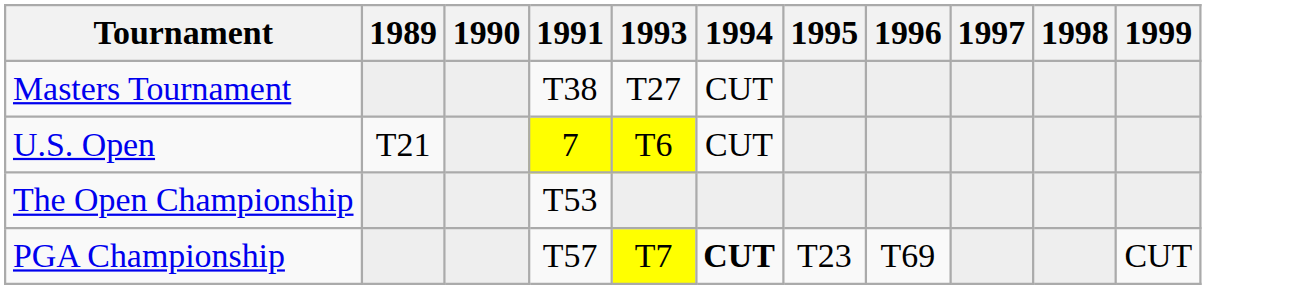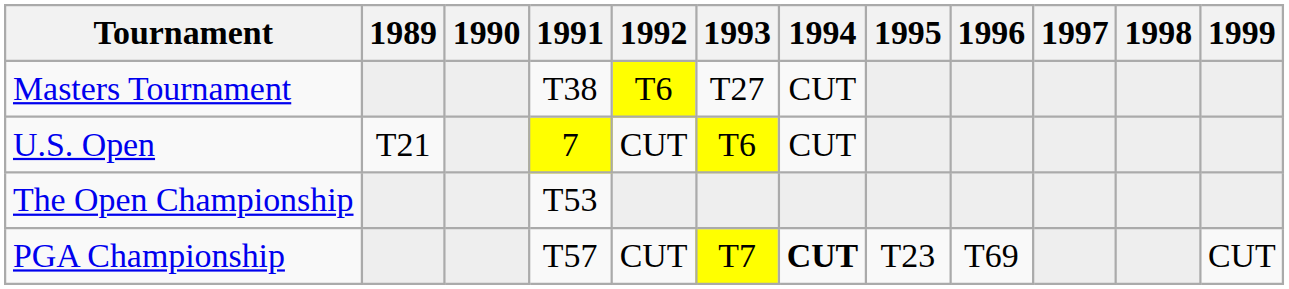 <table class="wikitable" style="font-size:95%;text-align:center;">
 <tr>
 <th>Tournament</th>
 <th>1989</th>
 <th>1990</th>
 <th>1991</th>
+<th>1992</th>
 <th>1993</th>
 <th>1994</th>
 <th>1995</th>
 <th>1996</th>
 <th>1997</th>
 <th>1998</th>
 <th>1999</th>
 </tr>
 <tr>
 <td align=left><a href='#'>Masters Tournament</a></td>
 <td style="background:#eeeeee;"></td>
 <td style="background:#eeeeee;"></td>
 <td>T38</td>
+<td style="background:yellow;">T6</td>
 <td>T27</td>
 <td>CUT</td>
 <td style="background:#eeeeee;"></td>
 <td style="background:#eeeeee;"></td>
 <td style="background:#eeeeee;"></td>
 <td style="background:#eeeeee;"></td>
 <td style="background:#eeeeee;"></td>
 </tr>
 <tr>
 <td align=left><a href='#'>U.S. Open</a></td>
 <td>T21</td>
 <td style="background:#eeeeee;"></td>
 <td style="background:yellow;">7</td>
+<td>CUT</td>
 <td style="background:yellow;">T6</td>
 <td>CUT</td>
 <td style="background:#eeeeee;"></td>
 <td style="background:#eeeeee;"></td>
 <td style="background:#eeeeee;"></td>
 <td style="background:#eeeeee;"></td>
 <td style="background:#eeeeee;"></td>
 </tr>
 <tr>
 <td align=left><a href='#'>The Open Championship</a></td>
 <td style="background:#eeeeee;"></td>
 <td style="background:#eeeeee;"></td>
 <td>T53</td>
 <td style="background:#eeeeee;"></td>
 <td style="background:#eeeeee;"></td>
 <td style="background:#eeeeee;"></td>
 <td style="background:#eeeeee;"></td>
 <td style="background:#eeeeee;"></td>
 <td style="background:#eeeeee;"></td>
 <td style="background:#eeeeee;"></td>
+<td style="background:#eeeeee;"></td>
 </tr>
 <tr>
 <td align=left><a href='#'>PGA Championship</a></td>
 <td style="background:#eeeeee;"></td>
 <td style="background:#eeeeee;"></td>
 <td>T57</td>
+<td>CUT</td>
 <td style="background:yellow;">T7</td>
 <td><strong>CUT</strong></td>
 <td>T23</td>
 <td>T69</td>
 <td style="background:#eeeeee;"></td>
 <td style="background:#eeeeee;"></td>
 <td>CUT</td>
 </tr>
 </table>
